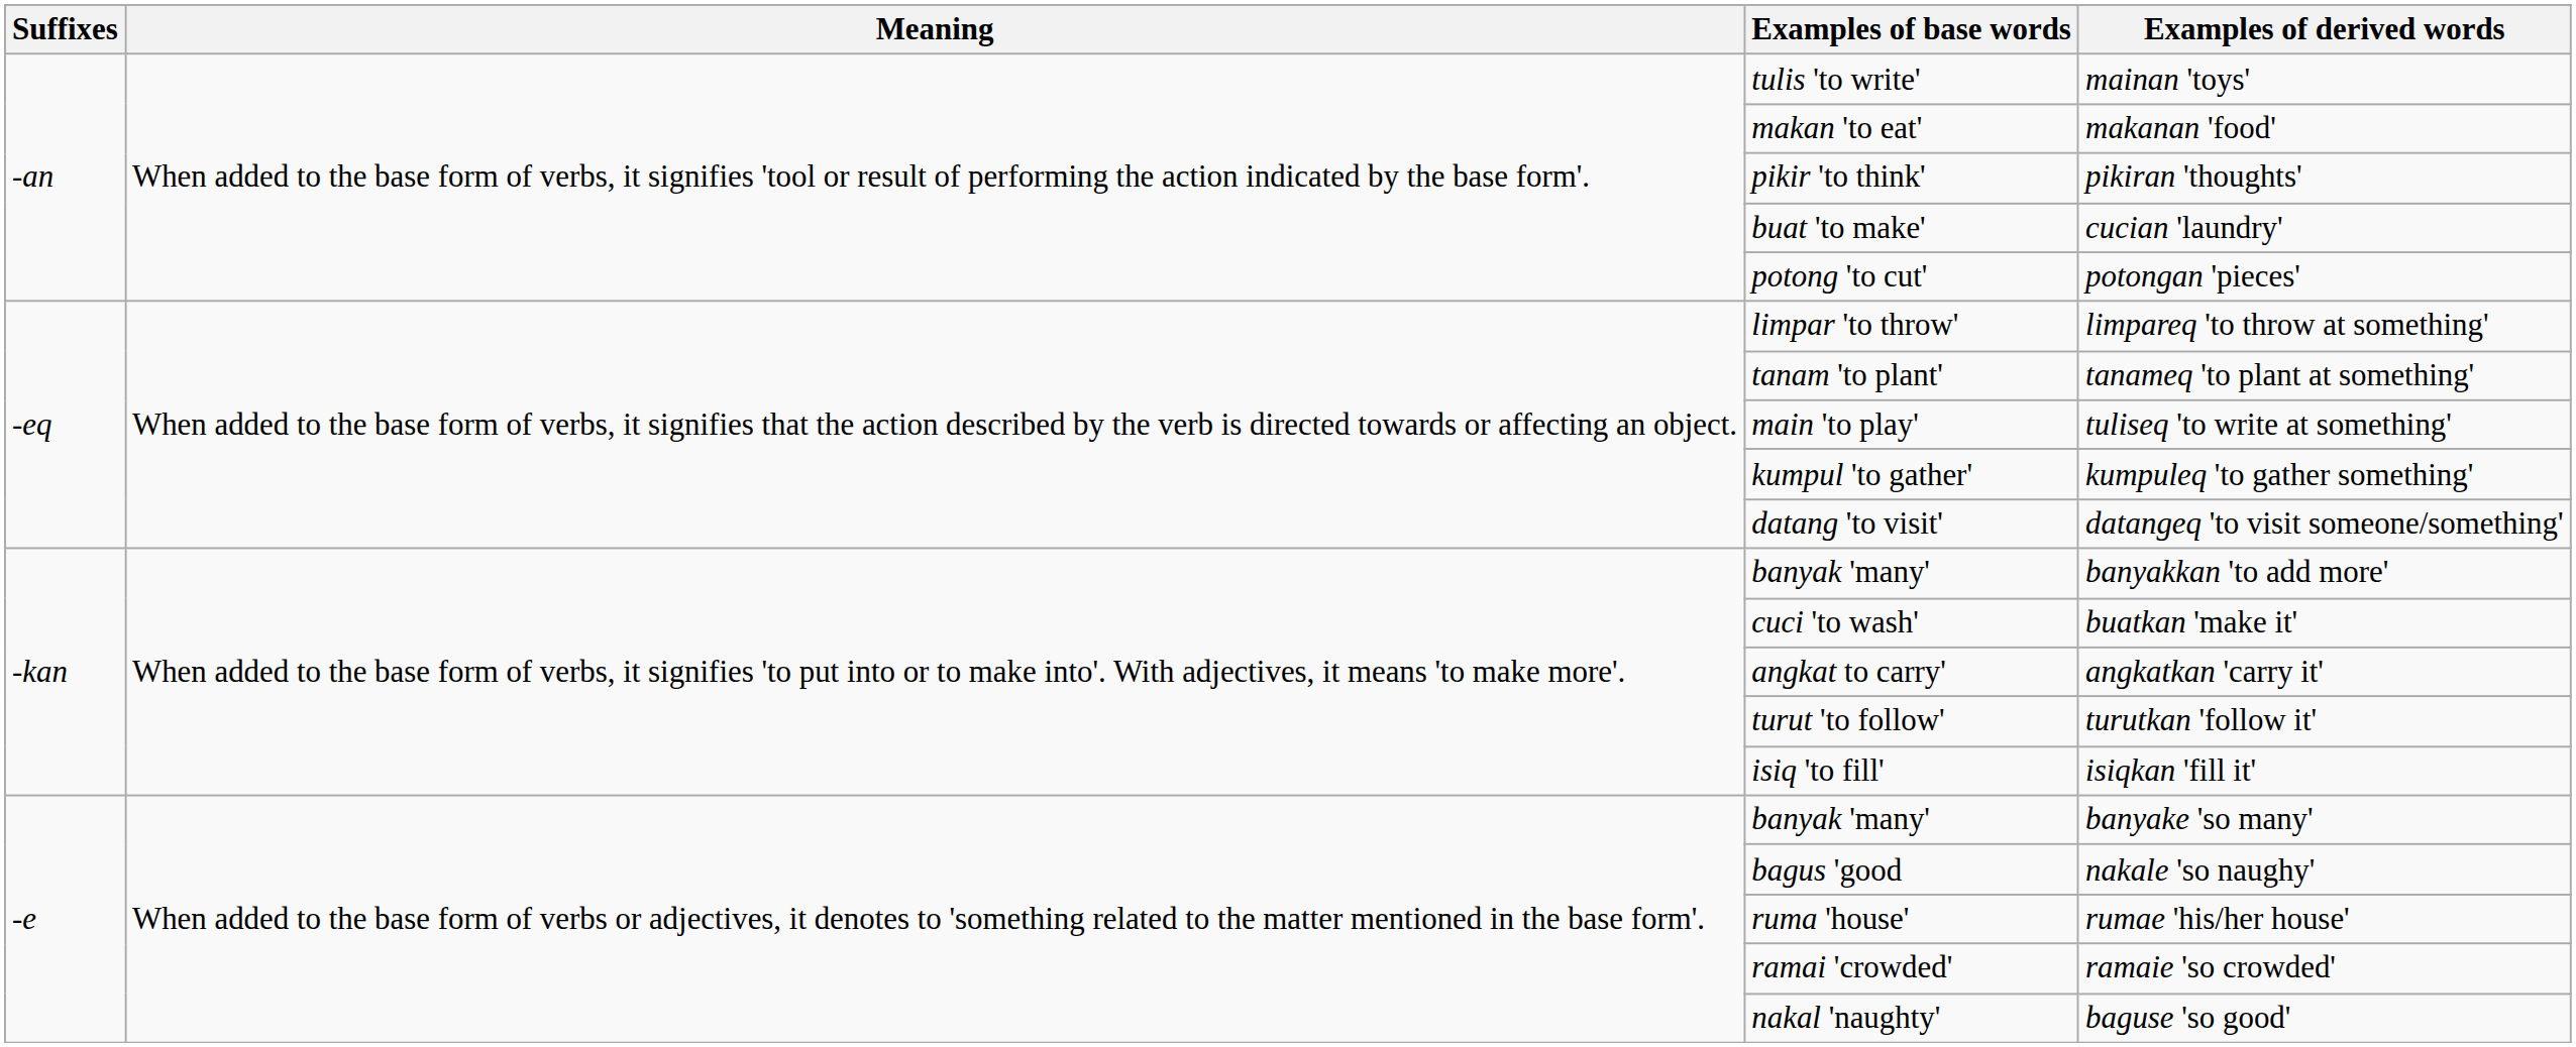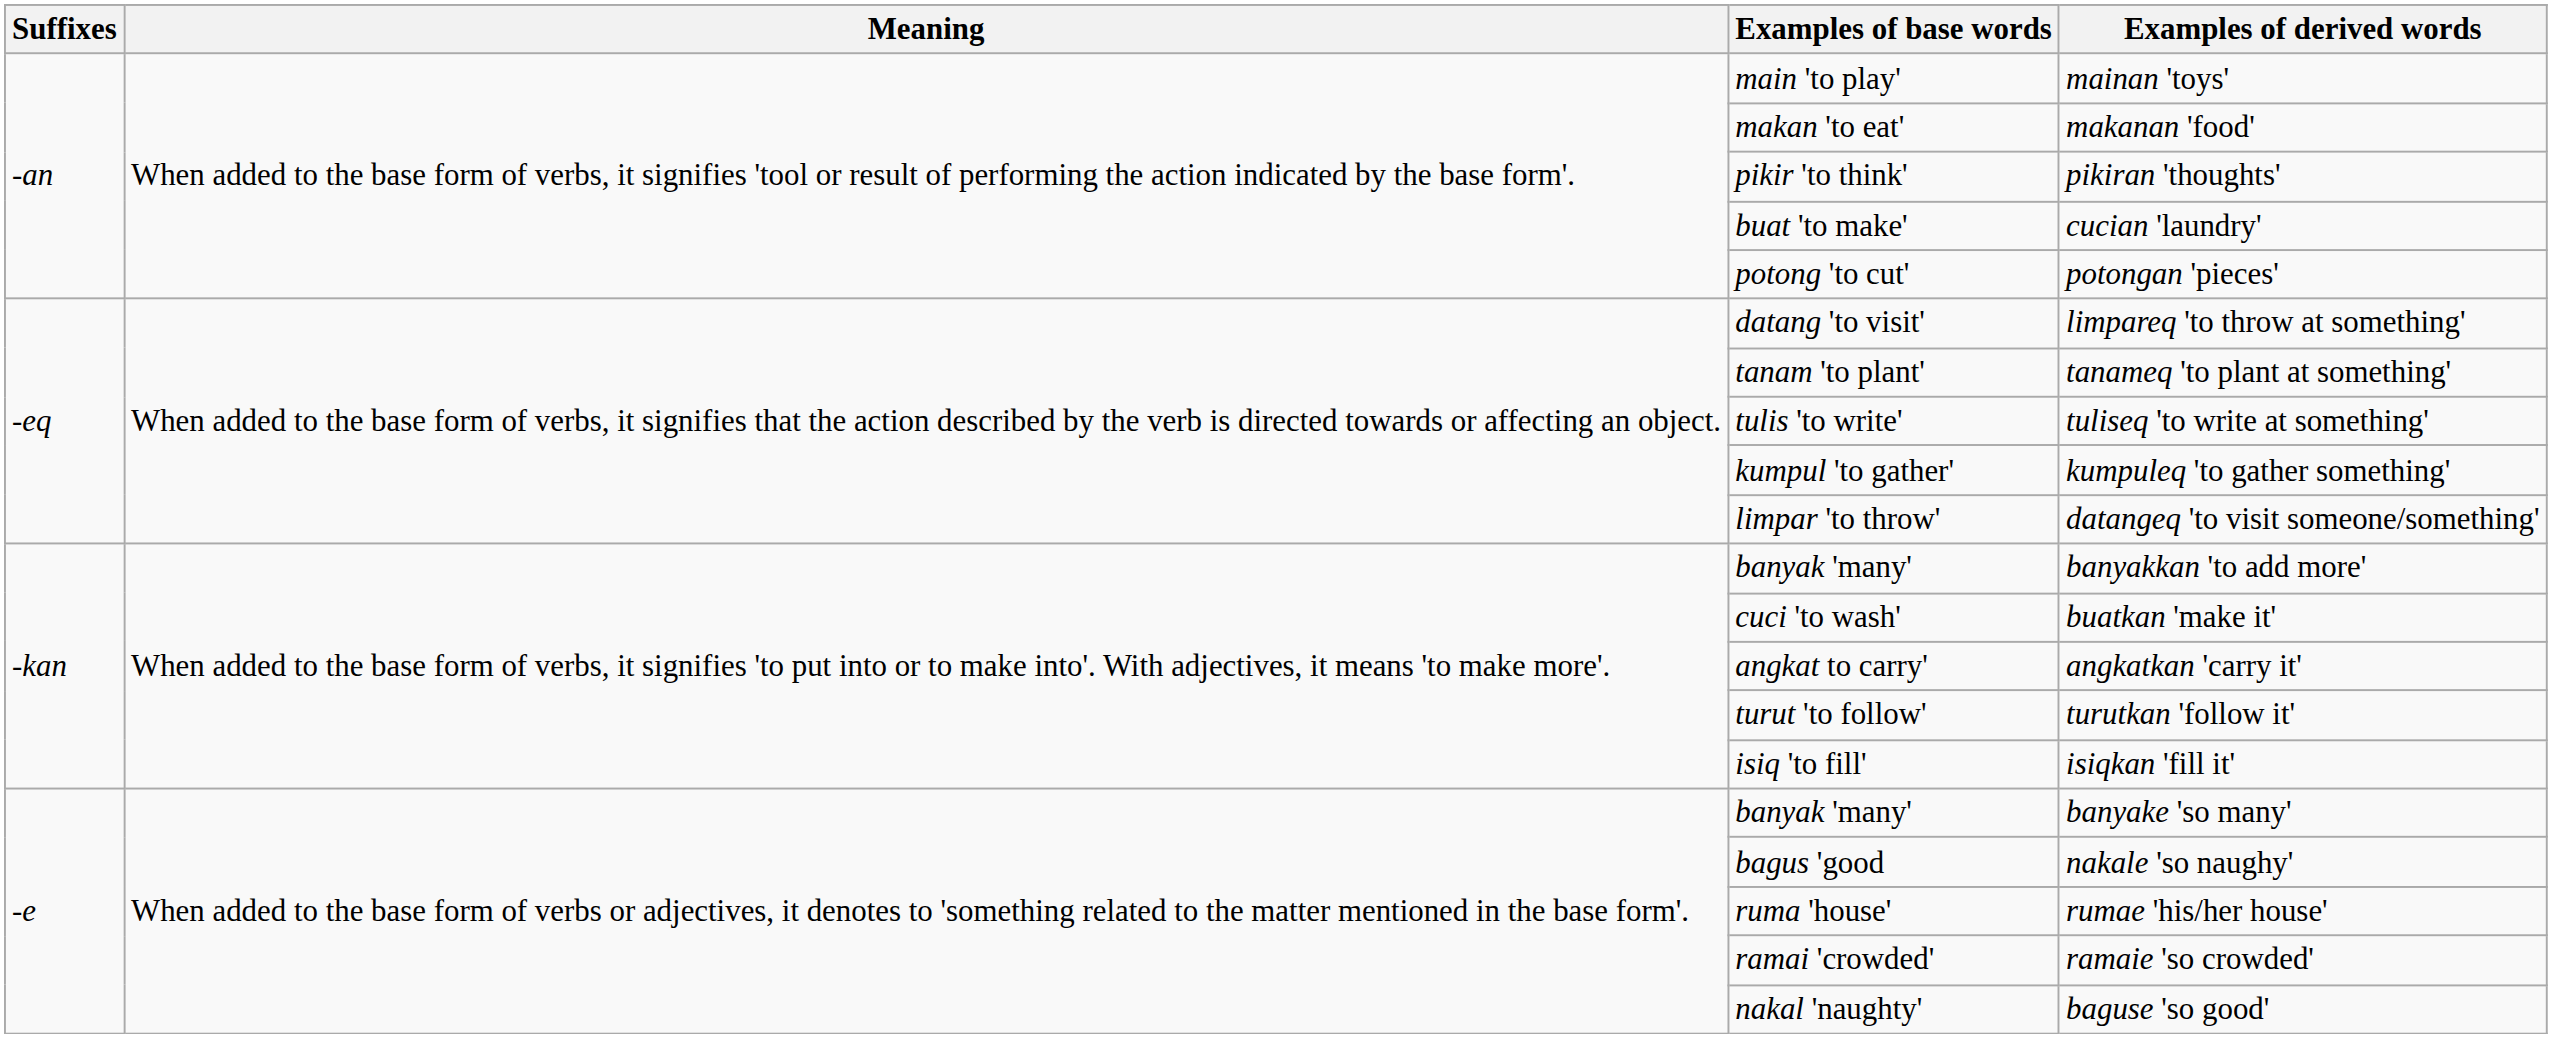 <table class="wikitable">
 <tr>
 <th>Suffixes</th>
 <th>Meaning</th>
 <th>Examples of base words</th>
 <th>Examples of derived words</th>
 </tr>
 <tr>
 <td rowspan="5"><em>-an</em></td>
 <td rowspan="5">When added to the base form of verbs, it signifies 'tool or result of performing the action indicated by the base form'.</td>
-<td><em>tulis</em> 'to write'</td>
+<td><em>main</em> 'to play'</td>
 <td><em>mainan</em> 'toys'</td>
 </tr>
 <tr>
 <td><em>makan</em> 'to eat'</td>
 <td><em>makanan</em> 'food'</td>
 </tr>
 <tr>
 <td><em>pikir</em> 'to think'</td>
 <td><em>pikiran</em> 'thoughts'</td>
 </tr>
 <tr>
 <td><em>buat</em> 'to make'</td>
 <td><em>cucian</em> 'laundry'</td>
 </tr>
 <tr>
 <td><em>potong</em> 'to cut'</td>
 <td><em>potongan</em> 'pieces'</td>
 </tr>
 <tr>
 <td rowspan="5"><em>-eq</em></td>
 <td rowspan="5">When added to the base form of verbs, it signifies that the action described by the verb is directed towards or affecting an object.</td>
-<td><em>limpar</em> 'to throw'</td>
+<td><em>datang</em> 'to visit'</td>
 <td><em>limpareq</em> 'to throw at something'</td>
 </tr>
 <tr>
 <td><em>tanam</em> 'to plant'</td>
 <td><em>tanameq</em> 'to plant at something'</td>
 </tr>
 <tr>
-<td><em>main</em> 'to play'</td>
+<td><em>tulis</em> 'to write'</td>
 <td><em>tuliseq</em> 'to write at something'</td>
 </tr>
 <tr>
 <td><em>kumpul</em> 'to gather'</td>
 <td><em>kumpuleq</em> 'to gather something'</td>
 </tr>
 <tr>
-<td><em>datang</em> 'to visit'</td>
+<td><em>limpar</em> 'to throw'</td>
 <td><em>datangeq</em> 'to visit someone/something'</td>
 </tr>
 <tr>
 <td rowspan="5"><em>-kan</em></td>
 <td rowspan="5">When added to the base form of verbs, it signifies 'to put into or to make into'. With adjectives, it means 'to make more'.</td>
 <td><em>banyak</em> 'many'</td>
 <td><em>banyakkan</em> 'to add more'</td>
 </tr>
 <tr>
 <td><em>cuci</em> 'to wash'</td>
 <td><em>buatkan</em> 'make it'</td>
 </tr>
 <tr>
 <td><em>angkat</em> to carry'</td>
 <td><em>angkatkan</em> 'carry it'</td>
 </tr>
 <tr>
 <td><em>turut</em> 'to follow'</td>
 <td><em>turutkan</em> 'follow it'</td>
 </tr>
 <tr>
 <td><em>isiq</em> 'to fill'</td>
 <td><em>isiqkan</em> 'fill it'</td>
 </tr>
 <tr>
 <td rowspan="5"><em>-e</em></td>
 <td rowspan="5">When added to the base form of verbs or adjectives, it denotes to 'something related to the matter mentioned in the base form'.</td>
 <td><em>banyak</em> 'many'</td>
 <td><em>banyake</em> 'so many'</td>
 </tr>
 <tr>
 <td><em>bagus</em> 'good</td>
 <td><em>nakale</em> 'so naughy'</td>
 </tr>
 <tr>
 <td><em>ruma</em> 'house'</td>
 <td><em>rumae</em> 'his/her house'</td>
 </tr>
 <tr>
 <td><em>ramai</em> 'crowded'</td>
 <td><em>ramaie</em> 'so crowded'</td>
 </tr>
 <tr>
 <td><em>nakal</em> 'naughty'</td>
 <td><em>baguse</em> 'so good'</td>
 </tr>
 </table>
